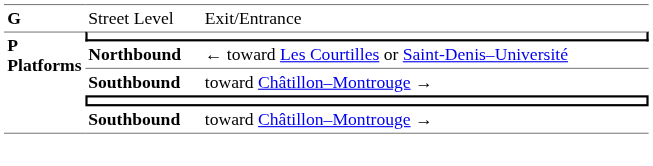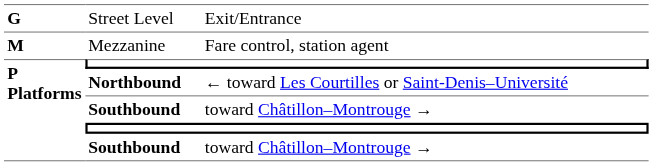 <table border=0 cellspacing=0 cellpadding=3>
 <tr>
 <td style="border-top:solid 1px gray;" width=50 valign=top><strong>G</strong></td>
 <td style="border-top:solid 1px gray;" width=100 valign=top>Street Level</td>
 <td style="border-top:solid 1px gray;" width=400 valign=top>Exit/Entrance</td>
+</tr>
+<tr>
+<td style="border-top:solid 1px gray;" width=50 valign=top><strong>M</strong></td>
+<td style="border-top:solid 1px gray;" width=100 valign=top>Mezzanine</td>
+<td style="border-top:solid 1px gray;" width=400 valign=top>Fare control, station agent</td>
 </tr>
 <tr>
 <td style="border-top:solid 1px gray;border-bottom:solid 1px gray;" width=50 rowspan=5 valign=top><strong>P<br>Platforms</strong></td>
 <td style="border-top:solid 1px gray;border-right:solid 2px black;border-left:solid 2px black;border-bottom:solid 2px black;text-align:center;" colspan=2></td>
 </tr>
 <tr>
 <td style="border-bottom:solid 1px gray;" width=100><strong>Northbound</strong></td>
 <td style="border-bottom:solid 1px gray;" width=390>←   toward <a href='#'>Les Courtilles</a> or <a href='#'>Saint-Denis–Université</a> </td>
 </tr>
 <tr>
 <td><strong>Southbound</strong></td>
 <td>   toward <a href='#'>Châtillon–Montrouge</a>  →</td>
 </tr>
 <tr>
 <td style="border-top:solid 2px black;border-right:solid 2px black;border-left:solid 2px black;border-bottom:solid 2px black;text-align:center;" colspan=2></td>
 </tr>
 <tr>
 <td style="border-bottom:solid 1px gray;"><strong>Southbound</strong></td>
 <td style="border-bottom:solid 1px gray;">   toward <a href='#'>Châtillon–Montrouge</a>  →</td>
 </tr>
 </table>
